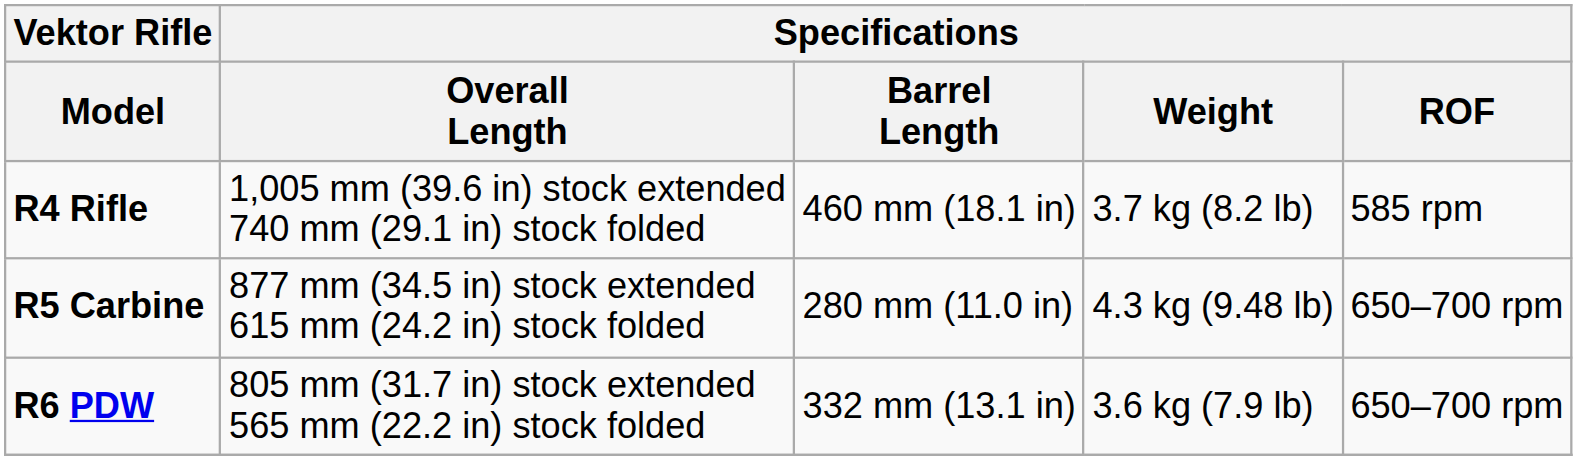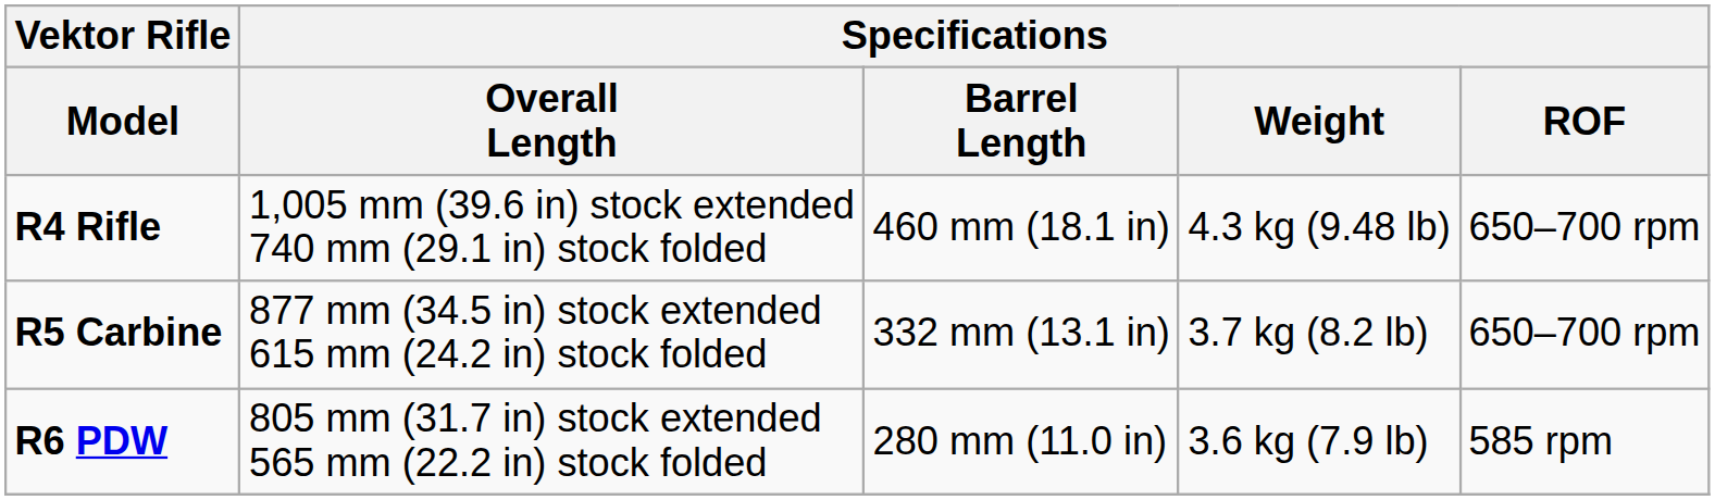 <table class="wikitable">
 <tr>
 <th>Vektor Rifle</th>
 <th colspan="7">Specifications</th>
 </tr>
 <tr>
 <th>Model</th>
 <th>Overall<br>Length</th>
 <th>Barrel<br>Length</th>
 <th>Weight</th>
 <th>ROF</th>
 </tr>
 <tr>
 <td><strong>R4 Rifle</strong></td>
 <td>1,005 mm (39.6 in) stock extended<br>740 mm (29.1 in) stock folded</td>
 <td>460 mm (18.1 in)</td>
-<td>3.7 kg (8.2 lb)</td>
-<td>585 rpm</td>
+<td>4.3 kg (9.48 lb)</td>
+<td>650–700 rpm</td>
 </tr>
 <tr>
 <td><strong>R5 Carbine</strong></td>
 <td>877 mm (34.5 in) stock extended<br>615 mm (24.2 in) stock folded</td>
-<td>280 mm (11.0 in)</td>
-<td>4.3 kg (9.48 lb)</td>
+<td>332 mm (13.1 in)</td>
+<td>3.7 kg (8.2 lb)</td>
 <td>650–700 rpm</td>
 </tr>
 <tr>
 <td><strong>R6 <a href='#'>PDW</a></strong></td>
 <td>805 mm (31.7 in) stock extended<br>565 mm (22.2 in) stock folded</td>
-<td>332 mm (13.1 in)</td>
+<td>280 mm (11.0 in)</td>
 <td>3.6 kg (7.9 lb)</td>
-<td>650–700 rpm</td>
+<td>585 rpm</td>
 </tr>
 <tr>
 </tr>
 </table>
